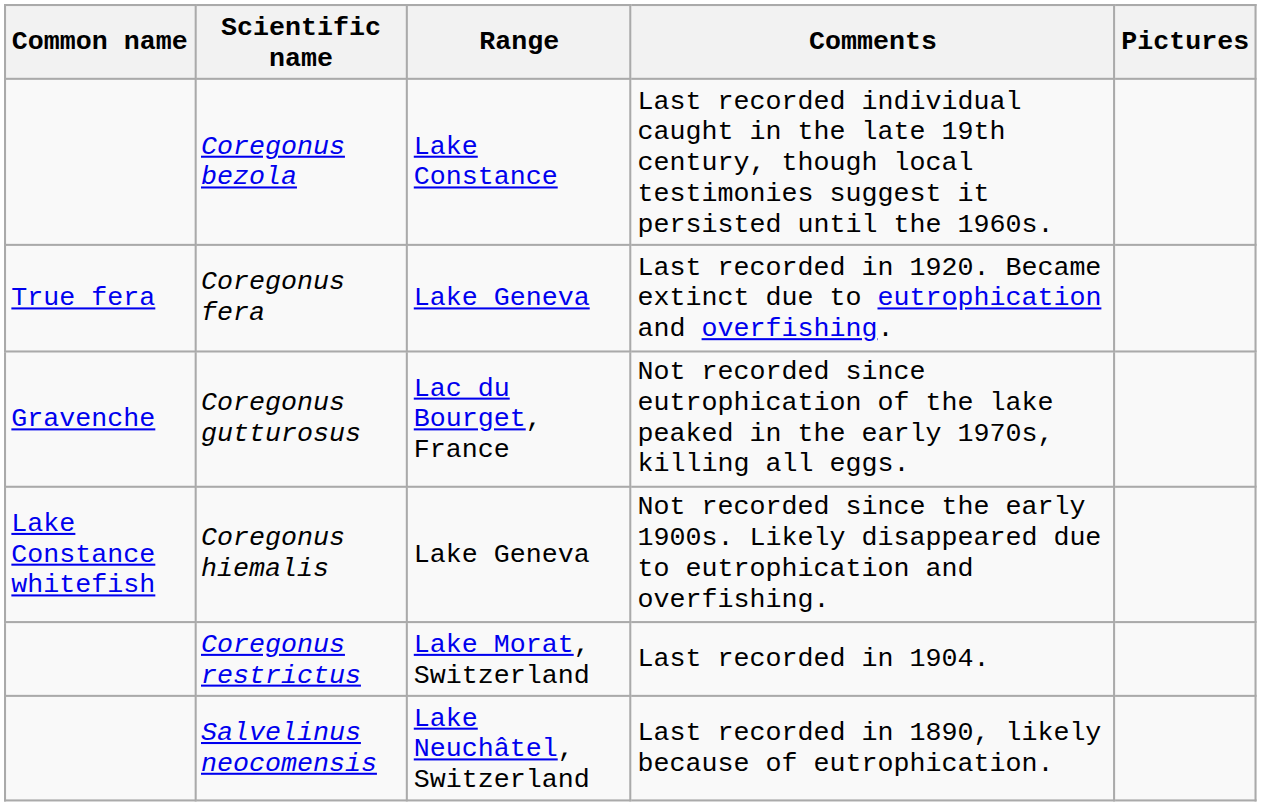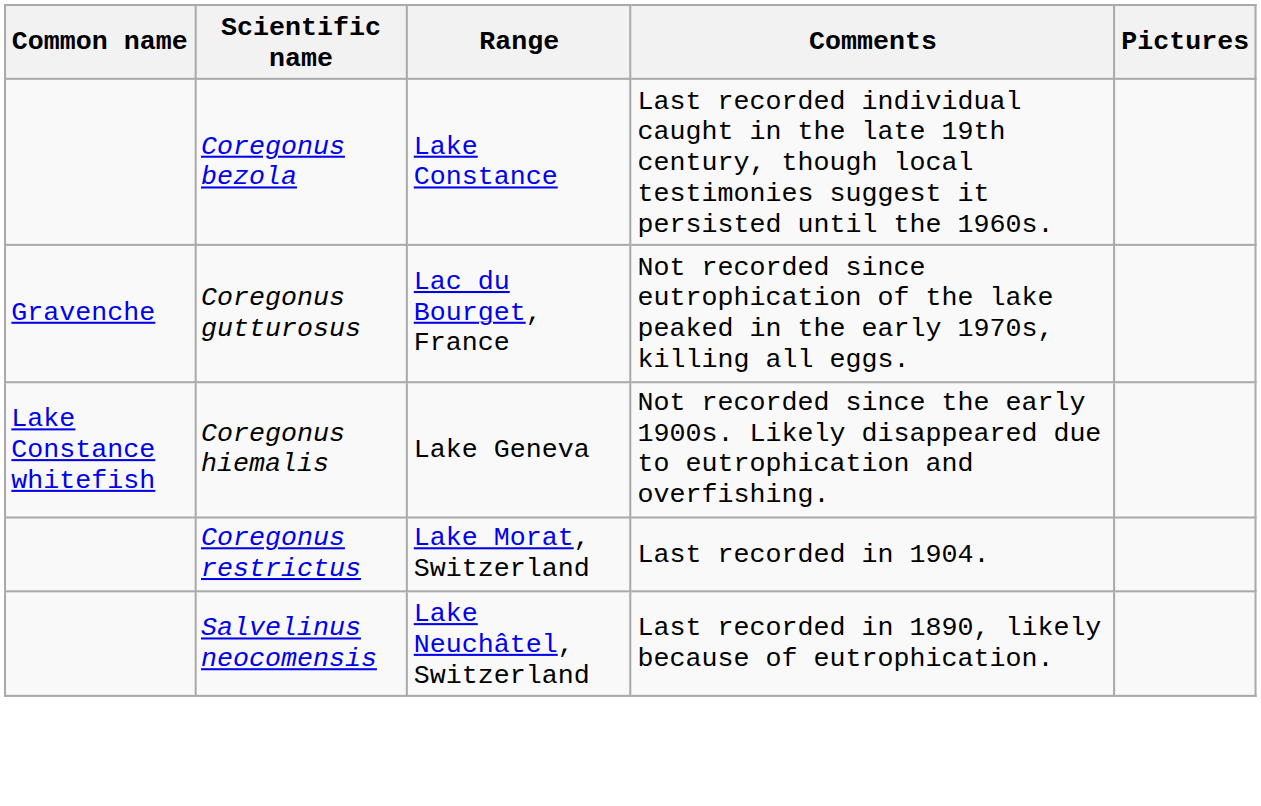 <table class="wikitable">
 <tr>
 <th>Common name</th>
 <th>Scientific name</th>
 <th>Range</th>
 <th class="unsortable">Comments</th>
 <th class="unsortable">Pictures</th>
 </tr>
 <tr>
 <td></td>
 <td><em><a href='#'>Coregonus bezola</a></em></td>
 <td><a href='#'>Lake Constance</a></td>
 <td>Last recorded individual caught in the late 19th century, though local testimonies suggest it persisted until the 1960s.</td>
-<td></td>
-</tr>
-<tr>
-<td><a href='#'>True fera</a></td>
-<td><em>Coregonus fera</em></td>
-<td><a href='#'>Lake Geneva</a></td>
-<td>Last recorded in 1920. Became extinct due to <a href='#'>eutrophication</a> and <a href='#'>overfishing</a>.</td>
 <td></td>
 </tr>
 <tr>
 <td><a href='#'>Gravenche</a></td>
 <td><em>Coregonus gutturosus</em></td>
 <td><a href='#'>Lac du Bourget</a>, France</td>
 <td>Not recorded since eutrophication of the lake peaked in the early 1970s, killing all eggs.</td>
 <td></td>
 </tr>
 <tr>
 <td><a href='#'>Lake Constance whitefish</a></td>
 <td><em>Coregonus hiemalis</em></td>
 <td>Lake Geneva</td>
 <td>Not recorded since the early 1900s. Likely disappeared due to eutrophication and overfishing.</td>
 <td></td>
 </tr>
 <tr>
 <td></td>
 <td><em><a href='#'>Coregonus restrictus</a></em></td>
 <td><a href='#'>Lake Morat</a>, Switzerland</td>
 <td>Last recorded in 1904.</td>
 <td></td>
 </tr>
 <tr>
 <td></td>
 <td><em><a href='#'>Salvelinus neocomensis</a></em></td>
 <td><a href='#'>Lake Neuchâtel</a>, Switzerland</td>
 <td>Last recorded in 1890, likely because of eutrophication.</td>
 <td></td>
 </tr>
 </table>
